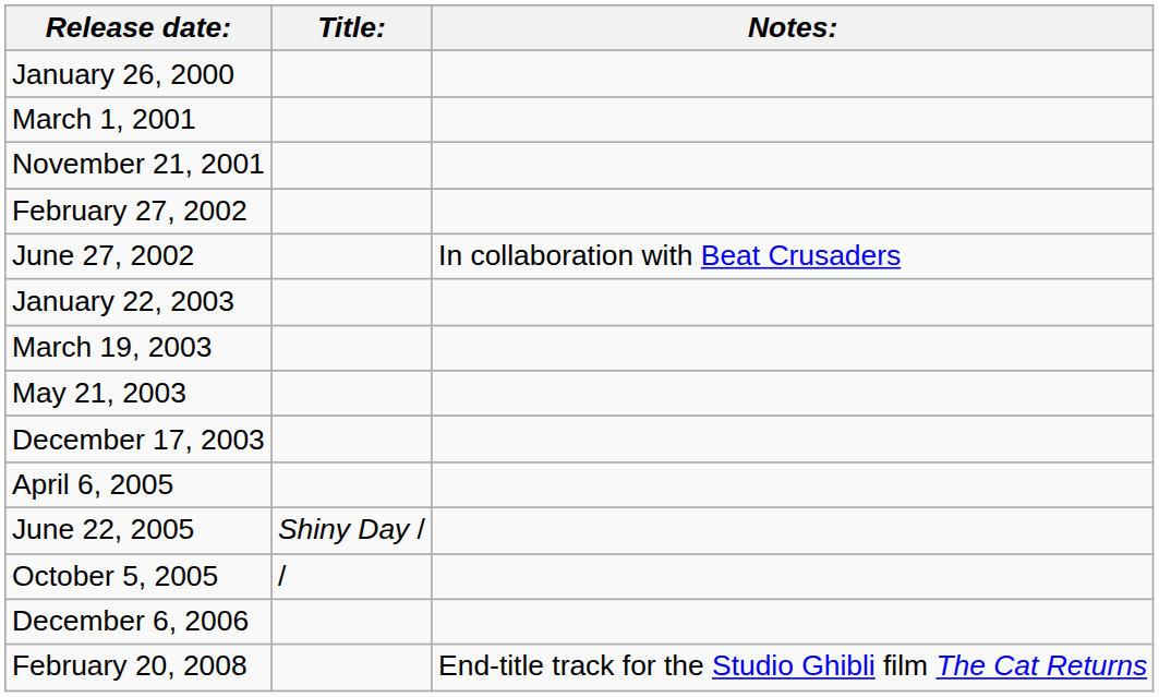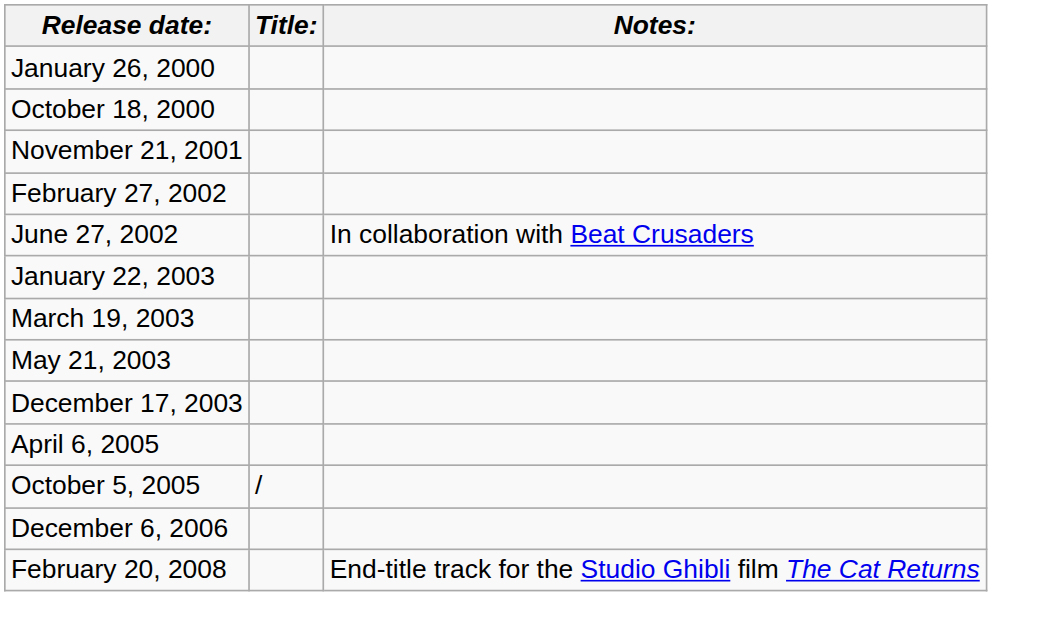 <table class="wikitable">
 <tr>
 <th rowspan="1"><em>Release date:</em></th>
 <th rowspan="1"><em>Title:</em></th>
 <th rowspan="1"><em>Notes:</em></th>
 </tr>
 <tr>
 <td>January 26, 2000</td>
 <td></td>
 <td></td>
 </tr>
 <tr>
-<td>March 1, 2001</td>
+<td>October 18, 2000</td>
 <td></td>
 <td></td>
 </tr>
 <tr>
 <td>November 21, 2001</td>
 <td></td>
 <td></td>
 </tr>
 <tr>
 <td>February 27, 2002</td>
 <td></td>
 <td></td>
 </tr>
 <tr>
 <td>June 27, 2002</td>
 <td></td>
 <td>In collaboration with <a href='#'>Beat Crusaders</a></td>
 </tr>
 <tr>
 <td>January 22, 2003</td>
 <td></td>
 <td></td>
 </tr>
 <tr>
 <td>March 19, 2003</td>
 <td></td>
 <td></td>
 </tr>
 <tr>
 <td>May 21, 2003</td>
 <td></td>
 <td></td>
 </tr>
 <tr>
 <td>December 17, 2003</td>
 <td></td>
 <td></td>
 </tr>
 <tr>
 <td>April 6, 2005</td>
 <td></td>
 <td></td>
 </tr>
 <tr>
-<td>June 22, 2005</td>
-<td><em>Shiny Day</em> / </td>
-<td></td>
-</tr>
-<tr>
 <td>October 5, 2005</td>
 <td> / </td>
 <td></td>
 </tr>
 <tr>
 <td>December 6, 2006</td>
 <td></td>
 <td></td>
 </tr>
 <tr>
 <td>February 20, 2008</td>
 <td></td>
 <td>End-title track for the <a href='#'>Studio Ghibli</a> film <em><a href='#'>The Cat Returns</a></em></td>
 </tr>
 </table>
